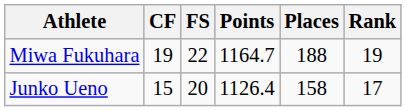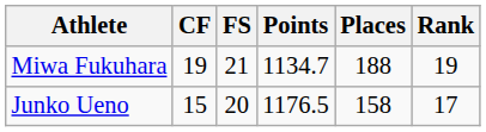 <table class="wikitable" border="1" style="font-size:90%">
 <tr>
 <th>Athlete</th>
 <th>CF</th>
 <th>FS</th>
 <th>Points</th>
 <th>Places</th>
 <th>Rank</th>
 </tr>
 <tr align=center>
 <td align=left><a href='#'>Miwa Fukuhara</a></td>
 <td>19</td>
-<td>22</td>
-<td>1164.7</td>
+<td>21</td>
+<td>1134.7</td>
 <td>188</td>
 <td>19</td>
 </tr>
 <tr align=center>
 <td align=left><a href='#'>Junko Ueno</a></td>
 <td>15</td>
 <td>20</td>
-<td>1126.4</td>
+<td>1176.5</td>
 <td>158</td>
 <td>17</td>
 </tr>
 </table>
